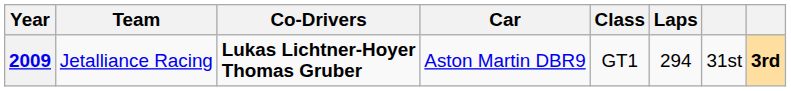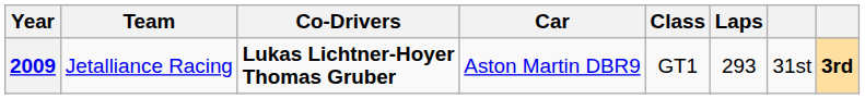 <table class="wikitable" style="text-align:center; font-size:90%">
 <tr>
 <th>Year</th>
 <th>Team</th>
 <th>Co-Drivers</th>
 <th>Car</th>
 <th>Class</th>
 <th>Laps</th>
 <th></th>
 <th></th>
 </tr>
 <tr>
 <th><a href='#'>2009</a></th>
 <td align="left"> <a href='#'>Jetalliance Racing</a></td>
 <td align="left"><strong> Lukas Lichtner-Hoyer<br> Thomas Gruber</strong></td>
 <td align="left"><a href='#'>Aston Martin DBR9</a></td>
 <td>GT1</td>
-<td>294</td>
+<td>293</td>
 <td>31st</td>
 <td style="background:#FFDF9F;"><strong>3rd</strong></td>
 </tr>
 </table>
